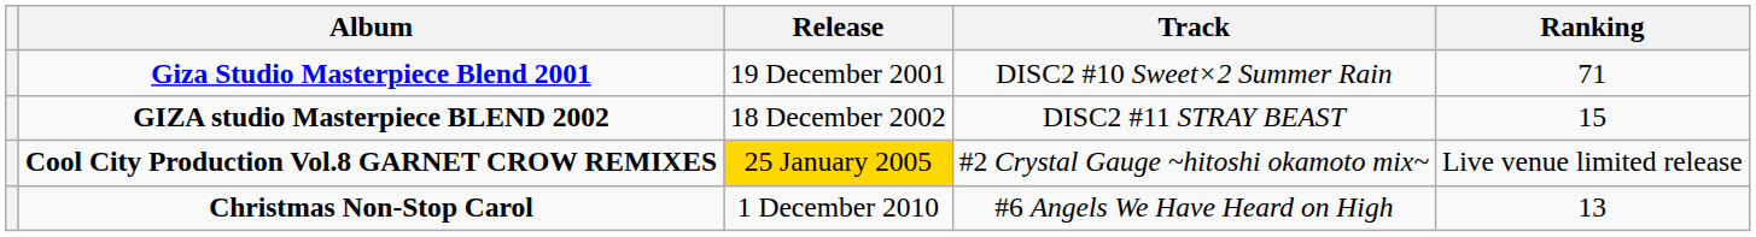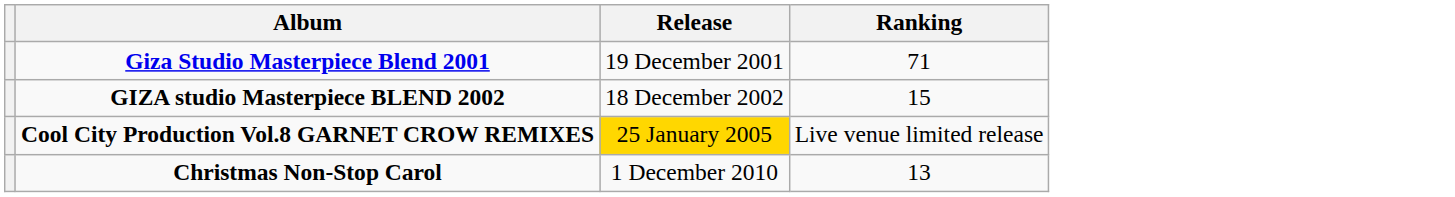 <table class="wikitable">
 <tr>
 <th></th>
 <th>Album</th>
 <th>Release</th>
-<th>Track</th>
 <th>Ranking</th>
 </tr>
 <tr>
 <th></th>
 <td align="center"><strong><a href='#'>Giza Studio Masterpiece Blend 2001</a></strong></td>
 <td align="center">19 December 2001</td>
-<td align="center">DISC2 #10 <em>Sweet×2 Summer Rain</em></td>
 <td align="center">71</td>
 </tr>
 <tr>
 <th></th>
 <td align="center"><strong>GIZA studio Masterpiece BLEND 2002</strong></td>
 <td align="center">18 December 2002</td>
-<td align="center">DISC2 #11 <em>STRAY BEAST</em></td>
 <td align="center">15</td>
 </tr>
 <tr>
 <th></th>
 <td align="center"><strong>Cool City Production Vol.8 GARNET CROW REMIXES</strong></td>
 <td align="center" style="background: gold;">25 January 2005</td>
-<td align="center">#2 <em>Crystal Gauge ~hitoshi okamoto mix~</em></td>
 <td align="center">Live venue limited release</td>
 </tr>
 <tr>
 <th></th>
 <td align="center"><strong>Christmas Non-Stop Carol</strong></td>
 <td align="center">1 December 2010</td>
-<td align="center">#6 <em>Angels We Have Heard on High</em></td>
 <td align="center">13</td>
 </tr>
 </table>
